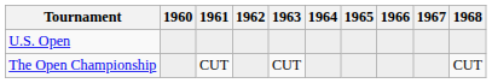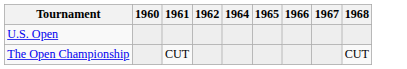 <table class="wikitable" style="font-size:95%;text-align:center;">
 <tr>
 <th>Tournament</th>
 <th>1960</th>
 <th>1961</th>
 <th>1962</th>
-<th>1963</th>
 <th>1964</th>
 <th>1965</th>
 <th>1966</th>
 <th>1967</th>
 <th>1968</th>
 </tr>
 <tr>
 <td align=left><a href='#'>U.S. Open</a></td>
 <td style="background:#eeeeee;"></td>
 <td style="background:#eeeeee;"></td>
 <td style="background:#eeeeee;"></td>
 <td style="background:#eeeeee;"></td>
 <td style="background:#eeeeee;"></td>
 <td style="background:#eeeeee;"></td>
 <td style="background:#eeeeee;"></td>
 <td style="background:#eeeeee;"></td>
-<td style="background:#eeeeee;"></td>
 </tr>
 <tr>
 <td align=left><a href='#'>The Open Championship</a></td>
 <td style="background:#eeeeee;"></td>
 <td>CUT</td>
 <td style="background:#eeeeee;"></td>
-<td>CUT</td>
 <td style="background:#eeeeee;"></td>
 <td style="background:#eeeeee;"></td>
 <td style="background:#eeeeee;"></td>
 <td style="background:#eeeeee;"></td>
 <td>CUT</td>
 </tr>
 </table>
